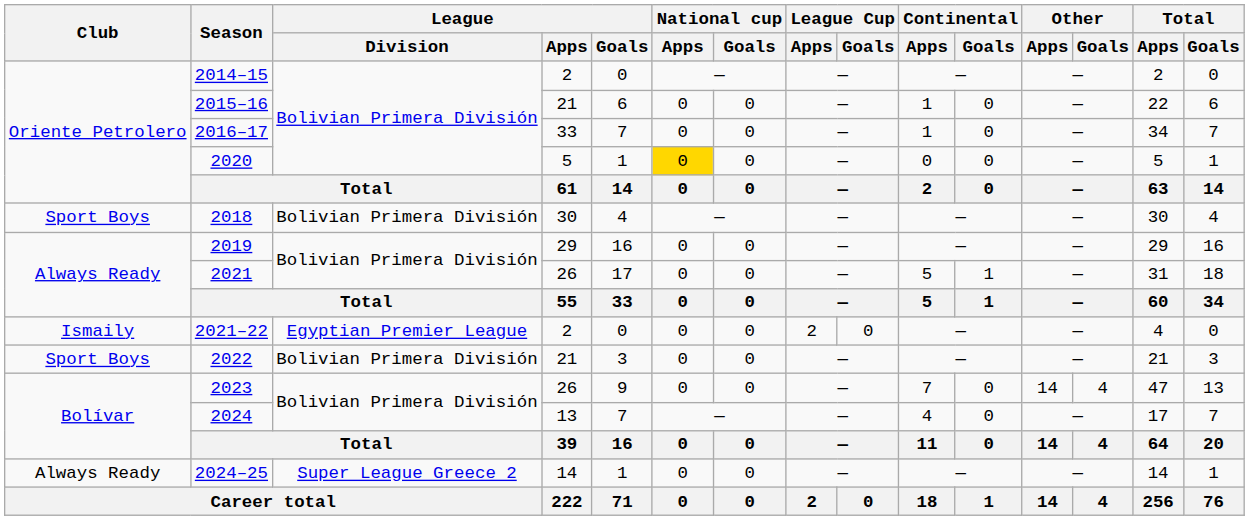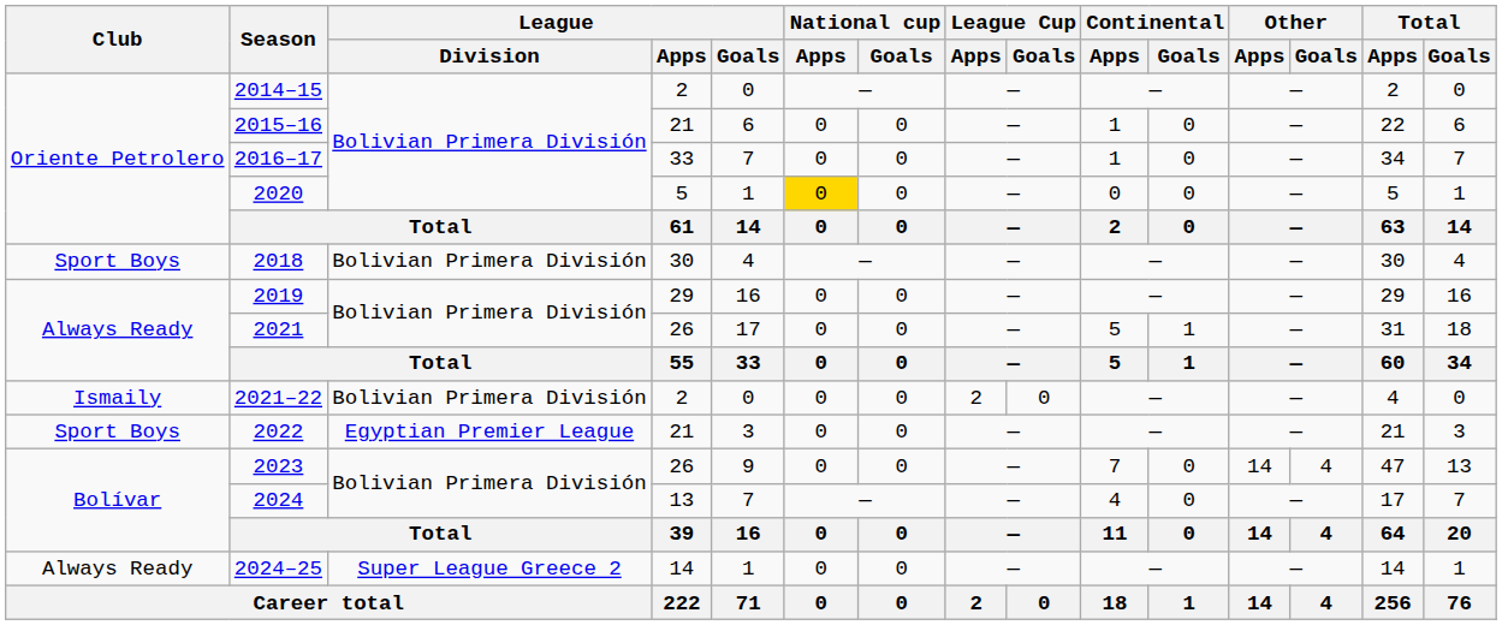 <table class="wikitable" style="text-align:center">
 <tr>
 <th rowspan="2">Club</th>
 <th rowspan="2">Season</th>
 <th colspan="3">League</th>
 <th colspan="2">National cup</th>
 <th colspan="2">League Cup</th>
 <th colspan="2">Continental</th>
 <th colspan="2">Other</th>
 <th colspan="2">Total</th>
 </tr>
 <tr>
 <th>Division</th>
 <th>Apps</th>
 <th>Goals</th>
 <th>Apps</th>
 <th>Goals</th>
 <th>Apps</th>
 <th>Goals</th>
 <th>Apps</th>
 <th>Goals</th>
 <th>Apps</th>
 <th>Goals</th>
 <th>Apps</th>
 <th>Goals</th>
 </tr>
 <tr>
 <td rowspan="5"><a href='#'>Oriente Petrolero</a></td>
 <td><a href='#'>2014–15</a></td>
 <td rowspan="4"><a href='#'>Bolivian Primera División</a></td>
 <td>2</td>
 <td>0</td>
 <td colspan="2">—</td>
 <td colspan="2">—</td>
 <td colspan="2">—</td>
 <td colspan="2">—</td>
 <td>2</td>
 <td>0</td>
 </tr>
 <tr>
 <td><a href='#'>2015–16</a></td>
 <td>21</td>
 <td>6</td>
 <td>0</td>
 <td>0</td>
 <td colspan="2">—</td>
 <td>1</td>
 <td>0</td>
 <td colspan="2">—</td>
 <td>22</td>
 <td>6</td>
 </tr>
 <tr>
 <td><a href='#'>2016–17</a></td>
 <td>33</td>
 <td>7</td>
 <td>0</td>
 <td>0</td>
 <td colspan="2">—</td>
 <td>1</td>
 <td>0</td>
 <td colspan="2">—</td>
 <td>34</td>
 <td>7</td>
 </tr>
 <tr>
 <td><a href='#'>2020</a></td>
 <td>5</td>
 <td>1</td>
 <td style="background: gold;">0</td>
 <td>0</td>
 <td colspan="2">—</td>
 <td>0</td>
 <td>0</td>
 <td colspan="2">—</td>
 <td>5</td>
 <td>1</td>
 </tr>
 <tr>
 <th colspan="2">Total</th>
 <th>61</th>
 <th>14</th>
 <th>0</th>
 <th>0</th>
 <th colspan="2">—</th>
 <th>2</th>
 <th>0</th>
 <th colspan="2">—</th>
 <th>63</th>
 <th>14</th>
 </tr>
 <tr>
 <td><a href='#'>Sport Boys</a></td>
 <td><a href='#'>2018</a></td>
 <td>Bolivian Primera División</td>
 <td>30</td>
 <td>4</td>
 <td colspan="2">—</td>
 <td colspan="2">—</td>
 <td colspan="2">—</td>
 <td colspan="2">—</td>
 <td>30</td>
 <td>4</td>
 </tr>
 <tr>
 <td rowspan="3"><a href='#'>Always Ready</a></td>
 <td><a href='#'>2019</a></td>
 <td rowspan="2">Bolivian Primera División</td>
 <td>29</td>
 <td>16</td>
 <td>0</td>
 <td>0</td>
 <td colspan="2">—</td>
 <td colspan="2">—</td>
 <td colspan="2">—</td>
 <td>29</td>
 <td>16</td>
 </tr>
 <tr>
 <td><a href='#'>2021</a></td>
 <td>26</td>
 <td>17</td>
 <td>0</td>
 <td>0</td>
 <td colspan="2">—</td>
 <td>5</td>
 <td>1</td>
 <td colspan="2">—</td>
 <td>31</td>
 <td>18</td>
 </tr>
 <tr>
 <th colspan="2">Total</th>
 <th>55</th>
 <th>33</th>
 <th>0</th>
 <th>0</th>
 <th colspan="2">—</th>
 <th>5</th>
 <th>1</th>
 <th colspan="2">—</th>
 <th>60</th>
 <th>34</th>
 </tr>
 <tr>
 <td><a href='#'>Ismaily</a></td>
 <td><a href='#'>2021–22</a></td>
-<td><a href='#'>Egyptian Premier League</a></td>
+<td>Bolivian Primera División</td>
 <td>2</td>
 <td>0</td>
 <td>0</td>
 <td>0</td>
 <td>2</td>
 <td>0</td>
 <td colspan="2">—</td>
 <td colspan="2">—</td>
 <td>4</td>
 <td>0</td>
 </tr>
 <tr>
 <td><a href='#'>Sport Boys</a></td>
 <td><a href='#'>2022</a></td>
-<td>Bolivian Primera División</td>
+<td><a href='#'>Egyptian Premier League</a></td>
 <td>21</td>
 <td>3</td>
 <td>0</td>
 <td>0</td>
 <td colspan="2">—</td>
 <td colspan="2">—</td>
 <td colspan="2">—</td>
 <td>21</td>
 <td>3</td>
 </tr>
 <tr>
 <td rowspan="3"><a href='#'>Bolívar</a></td>
 <td><a href='#'>2023</a></td>
 <td rowspan="2">Bolivian Primera División</td>
 <td>26</td>
 <td>9</td>
 <td>0</td>
 <td>0</td>
 <td colspan="2">—</td>
 <td>7</td>
 <td>0</td>
 <td>14</td>
 <td>4</td>
 <td>47</td>
 <td>13</td>
 </tr>
 <tr>
 <td><a href='#'>2024</a></td>
 <td>13</td>
 <td>7</td>
 <td colspan="2">—</td>
 <td colspan="2">—</td>
 <td>4</td>
 <td>0</td>
 <td colspan="2">—</td>
 <td>17</td>
 <td>7</td>
 </tr>
 <tr>
 <th colspan="2">Total</th>
 <th>39</th>
 <th>16</th>
 <th>0</th>
 <th>0</th>
 <th colspan="2">—</th>
 <th>11</th>
 <th>0</th>
 <th>14</th>
 <th>4</th>
 <th>64</th>
 <th>20</th>
 </tr>
 <tr>
 <td>Always Ready</td>
 <td><a href='#'>2024–25</a></td>
 <td><a href='#'>Super League Greece 2</a></td>
 <td>14</td>
 <td>1</td>
 <td>0</td>
 <td>0</td>
 <td colspan="2">—</td>
 <td colspan="2">—</td>
 <td colspan="2">—</td>
 <td>14</td>
 <td>1</td>
 </tr>
 <tr>
 <th colspan="3">Career total</th>
 <th>222</th>
 <th>71</th>
 <th>0</th>
 <th>0</th>
 <th>2</th>
 <th>0</th>
 <th>18</th>
 <th>1</th>
 <th>14</th>
 <th>4</th>
 <th>256</th>
 <th>76</th>
 </tr>
 </table>
